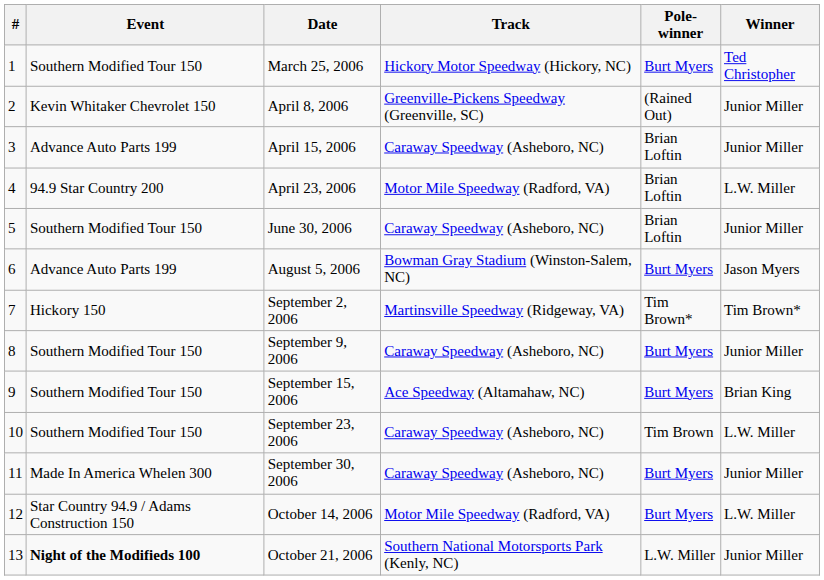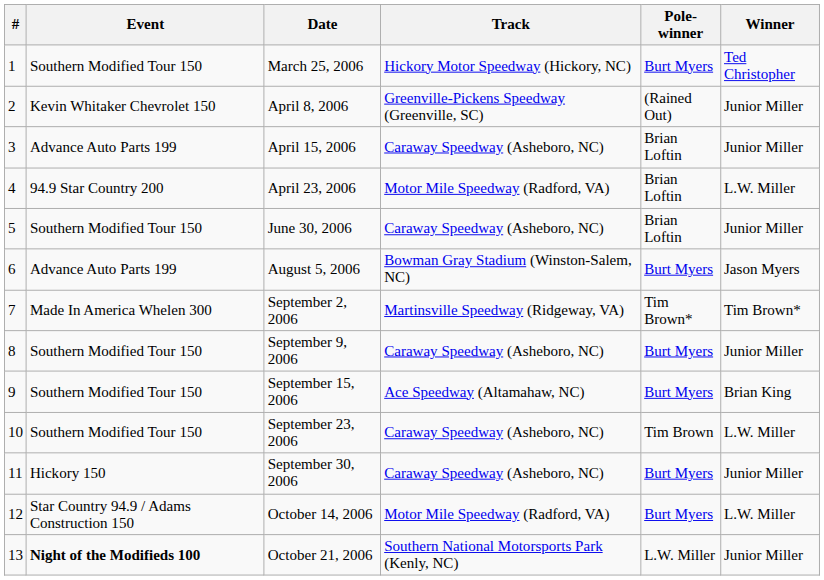 <table class="wikitable">
 <tr>
 <th>#</th>
 <th>Event</th>
 <th>Date</th>
 <th>Track</th>
 <th>Pole-winner</th>
 <th>Winner</th>
 </tr>
 <tr>
 <td>1</td>
 <td>Southern Modified Tour 150</td>
 <td>March 25, 2006</td>
 <td><a href='#'>Hickory Motor Speedway</a> (Hickory, NC)</td>
 <td><a href='#'>Burt Myers</a></td>
 <td><a href='#'>Ted Christopher</a></td>
 </tr>
 <tr>
 <td>2</td>
 <td>Kevin Whitaker Chevrolet 150</td>
 <td>April 8, 2006</td>
 <td><a href='#'>Greenville-Pickens Speedway</a> (Greenville, SC)</td>
 <td>(Rained Out)</td>
 <td>Junior Miller</td>
 </tr>
 <tr>
 <td>3</td>
 <td>Advance Auto Parts 199</td>
 <td>April 15, 2006</td>
 <td><a href='#'>Caraway Speedway</a> (Asheboro, NC)</td>
 <td>Brian Loftin</td>
 <td>Junior Miller</td>
 </tr>
 <tr>
 <td>4</td>
 <td>94.9 Star Country 200</td>
 <td>April 23, 2006</td>
 <td><a href='#'>Motor Mile Speedway</a> (Radford, VA)</td>
 <td>Brian Loftin</td>
 <td>L.W. Miller</td>
 </tr>
 <tr>
 <td>5</td>
 <td>Southern Modified Tour 150</td>
 <td>June 30, 2006</td>
 <td><a href='#'>Caraway Speedway</a> (Asheboro, NC)</td>
 <td>Brian Loftin</td>
 <td>Junior Miller</td>
 </tr>
 <tr>
 <td>6</td>
 <td>Advance Auto Parts 199</td>
 <td>August 5, 2006</td>
 <td><a href='#'>Bowman Gray Stadium</a> (Winston-Salem, NC)</td>
 <td><a href='#'>Burt Myers</a></td>
 <td>Jason Myers</td>
 </tr>
 <tr>
 <td>7</td>
-<td>Hickory 150</td>
+<td>Made In America Whelen 300</td>
 <td>September 2, 2006</td>
 <td><a href='#'>Martinsville Speedway</a> (Ridgeway, VA)</td>
 <td>Tim Brown*</td>
 <td>Tim Brown*</td>
 </tr>
 <tr>
 <td>8</td>
 <td>Southern Modified Tour 150</td>
 <td>September 9, 2006</td>
 <td><a href='#'>Caraway Speedway</a> (Asheboro, NC)</td>
 <td><a href='#'>Burt Myers</a></td>
 <td>Junior Miller</td>
 </tr>
 <tr>
 <td>9</td>
 <td>Southern Modified Tour 150</td>
 <td>September 15, 2006</td>
 <td><a href='#'>Ace Speedway</a> (Altamahaw, NC)</td>
 <td><a href='#'>Burt Myers</a></td>
 <td>Brian King</td>
 </tr>
 <tr>
 <td>10</td>
 <td>Southern Modified Tour 150</td>
 <td>September 23, 2006</td>
 <td><a href='#'>Caraway Speedway</a> (Asheboro, NC)</td>
 <td>Tim Brown</td>
 <td>L.W. Miller</td>
 </tr>
 <tr>
 <td>11</td>
-<td>Made In America Whelen 300</td>
+<td>Hickory 150</td>
 <td>September 30, 2006</td>
 <td><a href='#'>Caraway Speedway</a> (Asheboro, NC)</td>
 <td><a href='#'>Burt Myers</a></td>
 <td>Junior Miller</td>
 </tr>
 <tr>
 <td>12</td>
 <td>Star Country 94.9 / Adams Construction 150</td>
 <td>October 14, 2006</td>
 <td><a href='#'>Motor Mile Speedway</a> (Radford, VA)</td>
 <td><a href='#'>Burt Myers</a></td>
 <td>L.W. Miller</td>
 </tr>
 <tr>
 <td>13</td>
 <td><strong>Night of the Modifieds 100</strong></td>
 <td>October 21, 2006</td>
 <td><a href='#'>Southern National Motorsports Park</a> (Kenly, NC)</td>
 <td>L.W. Miller</td>
 <td>Junior Miller</td>
 </tr>
 </table>
